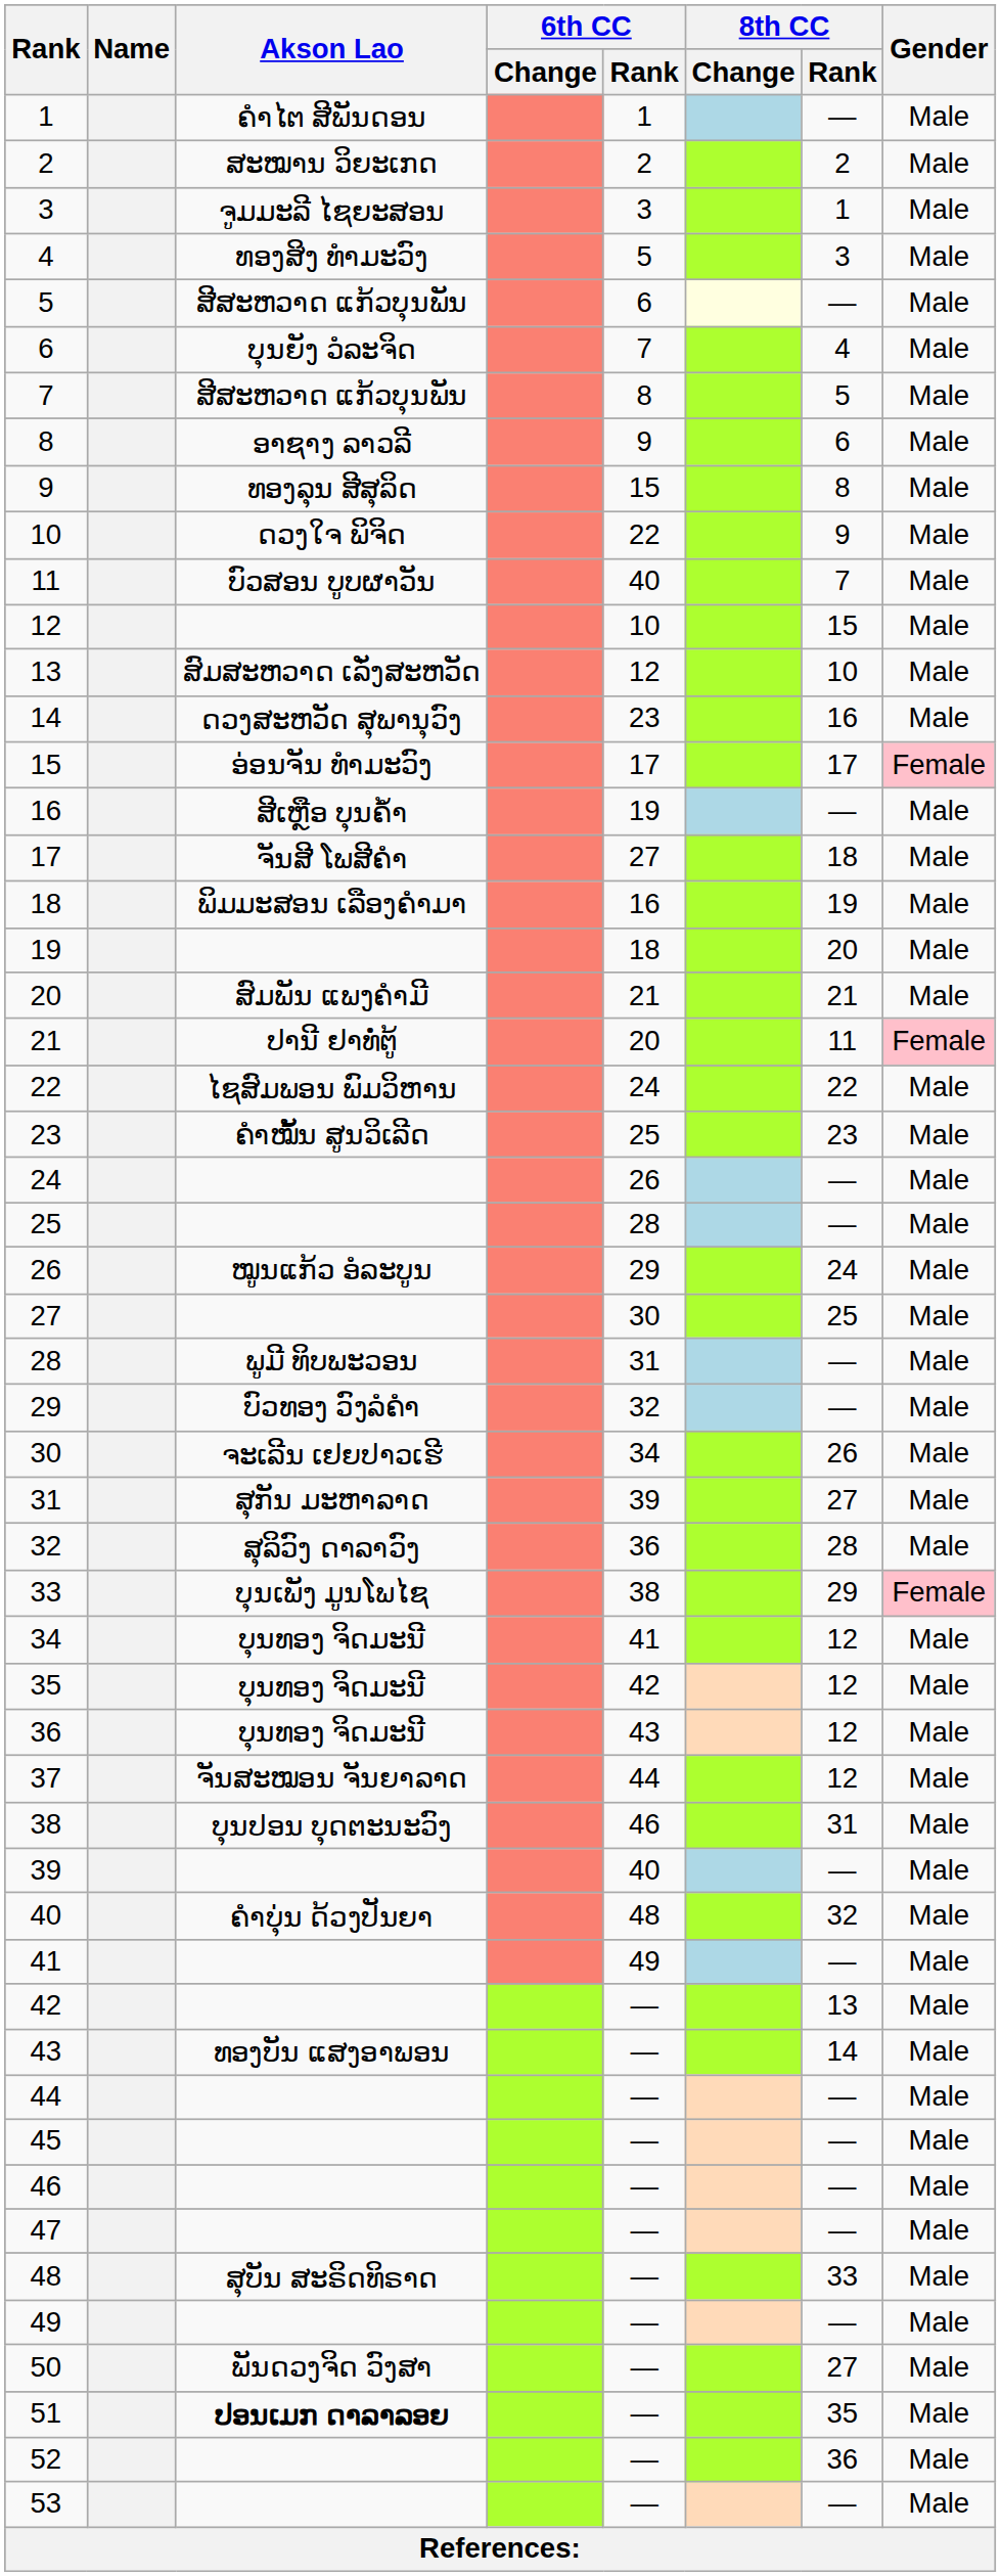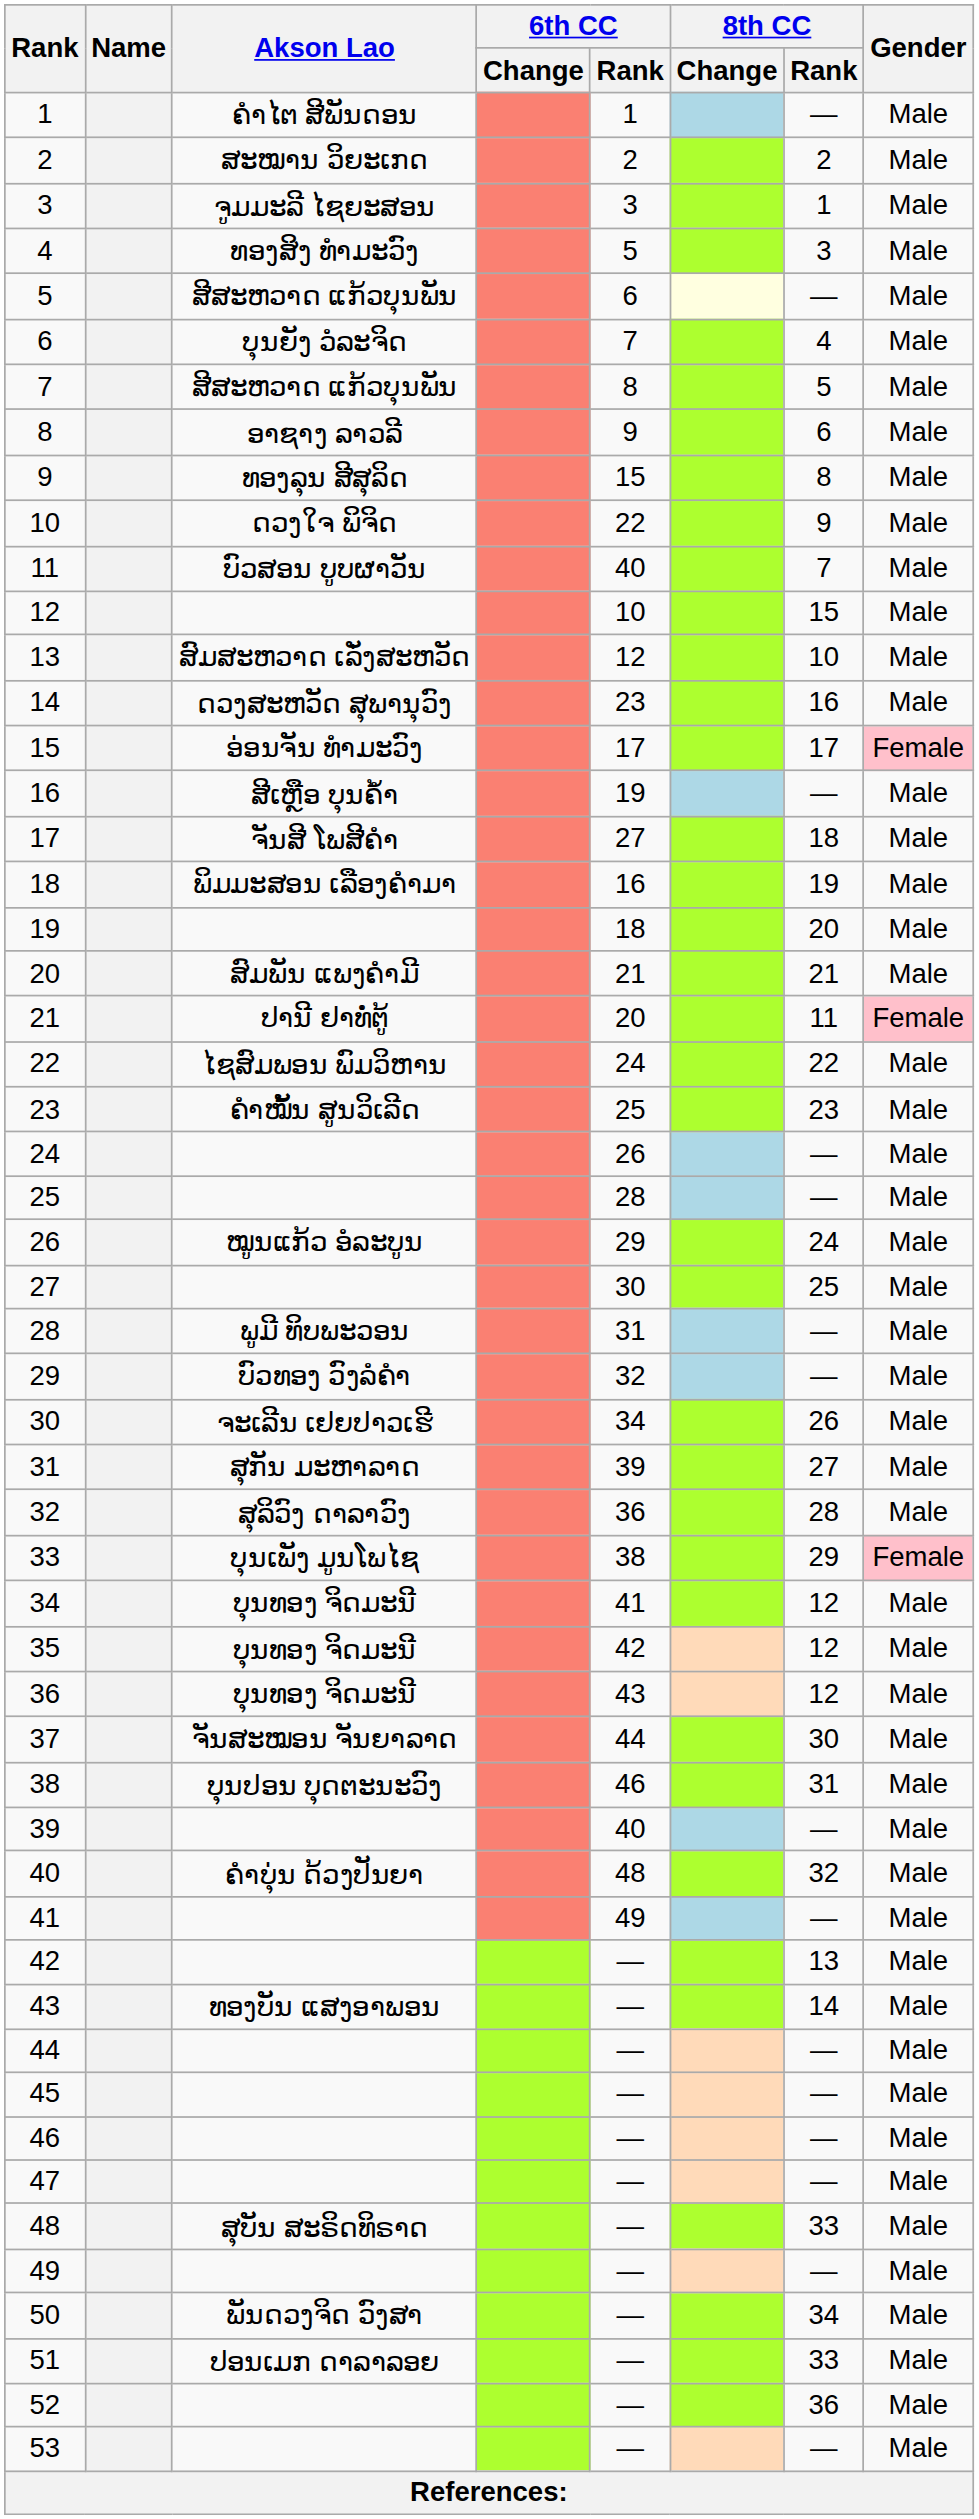 <table class="wikitable sortable" style=text-align:center>
 <tr>
 <th rowspan="2">Rank</th>
 <th rowspan="2">Name</th>
 <th rowspan="2" class="unsortable"><a href='#'>Akson Lao</a></th>
 <th colspan="2 "unsortable><a href='#'>6th CC</a></th>
 <th colspan="2" unsortable><a href='#'>8th CC</a></th>
 <th rowspan="2">Gender</th>
 </tr>
 <tr>
 <th>Change</th>
 <th>Rank</th>
 <th>Change</th>
 <th>Rank</th>
 </tr>
 <tr>
 <td>1</td>
 <th scope="row" style="font-weight:normal;"></th>
 <td>ຄຳໄຕ ສີພັນດອນ</td>
 <td bgcolor = Salmon></td>
 <td>1</td>
 <td bgcolor = LightBlue></td>
 <td data-sort-value="100">—</td>
 <td>Male</td>
 </tr>
 <tr>
 <td>2</td>
 <th scope="row" style="font-weight:normal;"></th>
 <td>ສະໝານ ວິຍະເກດ</td>
 <td bgcolor = Salmon></td>
 <td>2</td>
 <td bgcolor = GreenYellow></td>
 <td>2</td>
 <td>Male</td>
 </tr>
 <tr>
 <td>3</td>
 <th scope="row" style="font-weight:normal;"></th>
 <td>ຈູມມະລີ ໄຊຍະສອນ</td>
 <td bgcolor = Salmon></td>
 <td>3</td>
 <td bgcolor = GreenYellow></td>
 <td>1</td>
 <td>Male</td>
 </tr>
 <tr>
 <td>4</td>
 <th scope="row" style="font-weight:normal;"></th>
 <td>ທອງສິງ ທຳມະວົງ</td>
 <td bgcolor = Salmon></td>
 <td>5</td>
 <td bgcolor = GreenYellow></td>
 <td>3</td>
 <td>Male</td>
 </tr>
 <tr>
 <td>5</td>
 <th scope="row" style="font-weight:normal;"></th>
 <td>ສີສະຫວາດ ແກ້ວບຸນພັນ</td>
 <td bgcolor = Salmon></td>
 <td>6</td>
 <td bgcolor = LightYellow></td>
 <td>—</td>
 <td>Male</td>
 </tr>
 <tr>
 <td>6</td>
 <th scope="row" style="font-weight:normal;"></th>
 <td>ບຸນຍັງ ວໍລະຈິດ</td>
 <td bgcolor = Salmon></td>
 <td>7</td>
 <td bgcolor = GreenYellow></td>
 <td>4</td>
 <td>Male</td>
 </tr>
 <tr>
 <td>7</td>
 <th scope="row" style="font-weight:normal;"></th>
 <td>ສີສະຫວາດ ແກ້ວບຸນພັນ</td>
 <td bgcolor = Salmon></td>
 <td>8</td>
 <td bgcolor = GreenYellow></td>
 <td>5</td>
 <td>Male</td>
 </tr>
 <tr>
 <td>8</td>
 <th scope="row" style="font-weight:normal;"></th>
 <td>ອາຊາງ ລາວລີ</td>
 <td bgcolor = Salmon></td>
 <td>9</td>
 <td bgcolor = GreenYellow></td>
 <td>6</td>
 <td>Male</td>
 </tr>
 <tr>
 <td>9</td>
 <th scope="row" style="font-weight:normal;"></th>
 <td>ທອງລຸນ ສີສຸລິດ</td>
 <td bgcolor = Salmon></td>
 <td>15</td>
 <td bgcolor = GreenYellow></td>
 <td>8</td>
 <td>Male</td>
 </tr>
 <tr>
 <td>10</td>
 <th scope="row" style="font-weight:normal;"></th>
 <td>ດວງໃຈ ພິຈິດ</td>
 <td bgcolor = Salmon></td>
 <td>22</td>
 <td bgcolor = GreenYellow></td>
 <td>9</td>
 <td>Male</td>
 </tr>
 <tr>
 <td>11</td>
 <th scope="row" style="font-weight:normal;"></th>
 <td>ບົວສອນ ບູບຜາວັນ</td>
 <td bgcolor = Salmon></td>
 <td>40</td>
 <td bgcolor = GreenYellow></td>
 <td>7</td>
 <td>Male</td>
 </tr>
 <tr>
 <td>12</td>
 <th scope="row" style="font-weight:normal;"></th>
 <td></td>
 <td bgcolor = Salmon></td>
 <td>10</td>
 <td bgcolor = GreenYellow></td>
 <td>15</td>
 <td>Male</td>
 </tr>
 <tr>
 <td>13</td>
 <th scope="row" style="font-weight:normal;"></th>
 <td>ສົມສະຫວາດ ເລັ່ງສະຫວັດ</td>
 <td bgcolor = Salmon></td>
 <td>12</td>
 <td bgcolor = GreenYellow></td>
 <td>10</td>
 <td>Male</td>
 </tr>
 <tr>
 <td>14</td>
 <th scope="row" style="font-weight:normal;"></th>
 <td>ດວງສະຫວັດ ສຸພານຸວົງ</td>
 <td bgcolor = Salmon></td>
 <td>23</td>
 <td bgcolor = GreenYellow></td>
 <td>16</td>
 <td>Male</td>
 </tr>
 <tr>
 <td>15</td>
 <th scope="row" style="font-weight:normal;"></th>
 <td>ອ່ອນຈັນ ທຳມະວົງ</td>
 <td bgcolor = Salmon></td>
 <td>17</td>
 <td bgcolor = GreenYellow></td>
 <td>17</td>
 <td bgcolor = Pink>Female</td>
 </tr>
 <tr>
 <td>16</td>
 <th scope="row" style="font-weight:normal;"></th>
 <td>ສີເຫຼືອ ບຸນຄ້ໍາ</td>
 <td bgcolor = Salmon></td>
 <td>19</td>
 <td bgcolor = LightBlue></td>
 <td data-sort-value="100">—</td>
 <td>Male</td>
 </tr>
 <tr>
 <td>17</td>
 <th scope="row" style="font-weight:normal;"></th>
 <td>ຈັນສີ ໂພສີຄຳ</td>
 <td bgcolor = Salmon></td>
 <td>27</td>
 <td bgcolor = GreenYellow></td>
 <td>18</td>
 <td>Male</td>
 </tr>
 <tr>
 <td>18</td>
 <th scope="row" style="font-weight:normal;"></th>
 <td>ພິມມະສອນ ເລືອງຄຳມາ</td>
 <td bgcolor = Salmon></td>
 <td>16</td>
 <td bgcolor = GreenYellow></td>
 <td>19</td>
 <td>Male</td>
 </tr>
 <tr>
 <td>19</td>
 <th scope="row" style="font-weight:normal;"></th>
 <td></td>
 <td bgcolor = Salmon></td>
 <td>18</td>
 <td bgcolor = GreenYellow></td>
 <td>20</td>
 <td>Male</td>
 </tr>
 <tr>
 <td>20</td>
 <th scope="row" style="font-weight:normal;"></th>
 <td>ສົມພັນ ແພງຄຳມີ</td>
 <td bgcolor = Salmon></td>
 <td>21</td>
 <td bgcolor = GreenYellow></td>
 <td>21</td>
 <td>Male</td>
 </tr>
 <tr>
 <td>21</td>
 <th scope="row" style="font-weight:normal;"></th>
 <td>ປານີ ຢາທໍ່ຕູ້</td>
 <td bgcolor = Salmon></td>
 <td>20</td>
 <td bgcolor = GreenYellow></td>
 <td>11</td>
 <td bgcolor = Pink>Female</td>
 </tr>
 <tr>
 <td>22</td>
 <th scope="row" style="font-weight:normal;"></th>
 <td>ໄຊສົມພອນ ພົມວິຫານ</td>
 <td bgcolor = Salmon></td>
 <td>24</td>
 <td bgcolor = GreenYellow></td>
 <td>22</td>
 <td>Male</td>
 </tr>
 <tr>
 <td>23</td>
 <th scope="row" style="font-weight:normal;"></th>
 <td>ຄຳໝັ້ນ ສູນວິເລີດ</td>
 <td bgcolor = Salmon></td>
 <td>25</td>
 <td bgcolor = GreenYellow></td>
 <td>23</td>
 <td>Male</td>
 </tr>
 <tr>
 <td>24</td>
 <th scope="row" style="font-weight:normal;"></th>
 <td></td>
 <td bgcolor = Salmon></td>
 <td>26</td>
 <td bgcolor = LightBlue></td>
 <td data-sort-value="100">—</td>
 <td>Male</td>
 </tr>
 <tr>
 <td>25</td>
 <th scope="row" style="font-weight:normal;"></th>
 <td></td>
 <td bgcolor = Salmon></td>
 <td>28</td>
 <td bgcolor = LightBlue></td>
 <td data-sort-value="100">—</td>
 <td>Male</td>
 </tr>
 <tr>
 <td>26</td>
 <th scope="row" style="font-weight:normal;"></th>
 <td>ໝູນແກ້ວ ອໍລະບູນ</td>
 <td bgcolor = Salmon></td>
 <td>29</td>
 <td bgcolor = GreenYellow></td>
 <td>24</td>
 <td>Male</td>
 </tr>
 <tr>
 <td>27</td>
 <th scope="row" style="font-weight:normal;"></th>
 <td></td>
 <td bgcolor = Salmon></td>
 <td>30</td>
 <td bgcolor = GreenYellow></td>
 <td>25</td>
 <td>Male</td>
 </tr>
 <tr>
 <td>28</td>
 <th scope="row" style="font-weight:normal;"></th>
 <td>ພູມີ ທິບພະວອນ</td>
 <td bgcolor = Salmon></td>
 <td>31</td>
 <td bgcolor = LightBlue></td>
 <td data-sort-value="100">—</td>
 <td>Male</td>
 </tr>
 <tr>
 <td>29</td>
 <th scope="row" style="font-weight:normal;"></th>
 <td>ບົວທອງ ວົງລໍຄຳ</td>
 <td bgcolor = Salmon></td>
 <td>32</td>
 <td bgcolor = LightBlue></td>
 <td data-sort-value="100">—</td>
 <td>Male</td>
 </tr>
 <tr>
 <td>30</td>
 <th scope="row" style="font-weight:normal;"></th>
 <td>ຈະເລີນ ເຢຍປາວເຮີ</td>
 <td bgcolor = Salmon></td>
 <td>34</td>
 <td bgcolor = GreenYellow></td>
 <td>26</td>
 <td>Male</td>
 </tr>
 <tr>
 <td>31</td>
 <th scope="row" style="font-weight:normal;"></th>
 <td>ສຸກັນ ມະຫາລາດ</td>
 <td bgcolor = Salmon></td>
 <td>39</td>
 <td bgcolor = GreenYellow></td>
 <td>27</td>
 <td>Male</td>
 </tr>
 <tr>
 <td>32</td>
 <th scope="row" style="font-weight:normal;"></th>
 <td>ສຸລິວົງ ດາລາວົງ</td>
 <td bgcolor = Salmon></td>
 <td>36</td>
 <td bgcolor = GreenYellow></td>
 <td>28</td>
 <td>Male</td>
 </tr>
 <tr>
 <td>33</td>
 <th scope="row" style="font-weight:normal;"></th>
 <td>ບຸນເພັງ ມູນໂພໄຊ</td>
 <td bgcolor = Salmon></td>
 <td>38</td>
 <td bgcolor = GreenYellow></td>
 <td>29</td>
 <td bgcolor = Pink>Female</td>
 </tr>
 <tr>
 <td>34</td>
 <th scope="row" style="font-weight:normal;"></th>
 <td>ບຸນທອງ ຈິດມະນີ</td>
 <td bgcolor = Salmon></td>
 <td>41</td>
 <td bgcolor = GreenYellow></td>
 <td>12</td>
 <td>Male</td>
 </tr>
 <tr>
 <td>35</td>
 <th scope="row" style="font-weight:normal;"></th>
 <td>ບຸນທອງ ຈິດມະນີ</td>
 <td bgcolor = Salmon></td>
 <td>42</td>
 <td bgcolor = PeachPuff></td>
 <td>12</td>
 <td>Male</td>
 </tr>
 <tr>
 <td>36</td>
 <th scope="row" style="font-weight:normal;"></th>
 <td>ບຸນທອງ ຈິດມະນີ</td>
 <td bgcolor = Salmon></td>
 <td>43</td>
 <td bgcolor = PeachPuff></td>
 <td>12</td>
 <td>Male</td>
 </tr>
 <tr>
 <td>37</td>
 <th scope="row" style="font-weight:normal;"></th>
 <td>ຈັນສະໝອນ ຈັນຍາລາດ</td>
 <td bgcolor = Salmon></td>
 <td>44</td>
 <td bgcolor = GreenYellow></td>
-<td>12</td>
+<td>30</td>
 <td>Male</td>
 </tr>
 <tr>
 <td>38</td>
 <th scope="row" style="font-weight:normal;"></th>
 <td>ບຸນປອນ ບຸດຕະນະວົງ</td>
 <td bgcolor = Salmon></td>
 <td>46</td>
 <td bgcolor = GreenYellow></td>
 <td>31</td>
 <td>Male</td>
 </tr>
 <tr>
 <td>39</td>
 <th scope="row" style="font-weight:normal;"></th>
 <td></td>
 <td bgcolor = Salmon></td>
 <td>40</td>
 <td bgcolor = LightBlue></td>
 <td data-sort-value="100">—</td>
 <td>Male</td>
 </tr>
 <tr>
 <td>40</td>
 <th scope="row" style="font-weight:normal;"></th>
 <td>ຄຳບຸ່ນ ດ້ວງປັນຍາ</td>
 <td bgcolor = Salmon></td>
 <td>48</td>
 <td bgcolor = GreenYellow></td>
 <td>32</td>
 <td>Male</td>
 </tr>
 <tr>
 <td>41</td>
 <th scope="row" style="font-weight:normal;"></th>
 <td></td>
 <td bgcolor = Salmon></td>
 <td>49</td>
 <td bgcolor = LightBlue></td>
 <td data-sort-value="100">—</td>
 <td>Male</td>
 </tr>
 <tr>
 <td>42</td>
 <th scope="row" style="font-weight:normal;"></th>
 <td></td>
 <td bgcolor = GreenYellow></td>
 <td data-sort-value="100">—</td>
 <td bgcolor = GreenYellow></td>
 <td>13</td>
 <td>Male</td>
 </tr>
 <tr>
 <td>43</td>
 <th scope="row" style="font-weight:normal;"></th>
 <td>ທອງບັນ ແສງອາພອນ</td>
 <td bgcolor = GreenYellow></td>
 <td data-sort-value="100">—</td>
 <td bgcolor = GreenYellow></td>
 <td>14</td>
 <td>Male</td>
 </tr>
 <tr>
 <td>44</td>
 <th scope="row" style="font-weight:normal;"></th>
 <td></td>
 <td bgcolor = GreenYellow></td>
 <td data-sort-value="100">—</td>
 <td bgcolor = PeachPuff></td>
 <td data-sort-value="100">—</td>
 <td>Male</td>
 </tr>
 <tr>
 <td>45</td>
 <th scope="row" style="font-weight:normal;"></th>
 <td></td>
 <td bgcolor = GreenYellow></td>
 <td data-sort-value="100">—</td>
 <td bgcolor = PeachPuff></td>
 <td data-sort-value="100">—</td>
 <td>Male</td>
 </tr>
 <tr>
 <td>46</td>
 <th scope="row" style="font-weight:normal;"></th>
 <td></td>
 <td bgcolor = GreenYellow></td>
 <td data-sort-value="100">—</td>
 <td bgcolor = PeachPuff></td>
 <td data-sort-value="100">—</td>
 <td>Male</td>
 </tr>
 <tr>
 <td>47</td>
 <th scope="row" style="font-weight:normal;"></th>
 <td></td>
 <td bgcolor = GreenYellow></td>
 <td data-sort-value="100">—</td>
 <td bgcolor = PeachPuff></td>
 <td data-sort-value="100">—</td>
 <td>Male</td>
 </tr>
 <tr>
 <td>48</td>
 <th scope="row" style="font-weight:normal;"></th>
 <td>ສຸບັນ ສະຣິດທິຣາດ</td>
 <td bgcolor = GreenYellow></td>
 <td data-sort-value="100">—</td>
 <td bgcolor = GreenYellow></td>
 <td>33</td>
 <td>Male</td>
 </tr>
 <tr>
 <td>49</td>
 <th scope="row" style="font-weight:normal;"></th>
 <td></td>
 <td bgcolor = GreenYellow></td>
 <td data-sort-value="100">—</td>
 <td bgcolor = PeachPuff></td>
 <td data-sort-value="100">—</td>
 <td>Male</td>
 </tr>
 <tr>
 <td>50</td>
 <th scope="row" style="font-weight:normal;"></th>
 <td>ພັນດວງຈິດ ວົງສາ</td>
 <td bgcolor = GreenYellow></td>
 <td data-sort-value="100">—</td>
 <td bgcolor = GreenYellow></td>
-<td>27</td>
+<td>34</td>
 <td>Male</td>
 </tr>
 <tr>
 <td>51</td>
 <th scope="row" style="font-weight:normal;"></th>
-<td><strong>ປອນເມກ ດາລາລອຍ</strong></td>
+<td>ປອນເມກ ດາລາລອຍ</td>
 <td bgcolor = GreenYellow></td>
 <td data-sort-value="100">—</td>
 <td bgcolor = GreenYellow></td>
-<td>35</td>
+<td>33</td>
 <td>Male</td>
 </tr>
 <tr>
 <td>52</td>
 <th scope="row" style="font-weight:normal;"></th>
 <td></td>
 <td bgcolor = GreenYellow></td>
 <td data-sort-value="100">—</td>
 <td bgcolor = GreenYellow></td>
 <td>36</td>
 <td>Male</td>
 </tr>
 <tr>
 <td>53</td>
 <th scope="row" style="font-weight:normal;"></th>
 <td></td>
 <td bgcolor = GreenYellow></td>
 <td data-sort-value="100">—</td>
 <td bgcolor = PeachPuff></td>
 <td data-sort-value="100">—</td>
 <td>Male</td>
 </tr>
 <tr class=sortbottom>
 <th colspan = "8" align = left><strong>References:</strong><br></th>
 </tr>
 </table>
